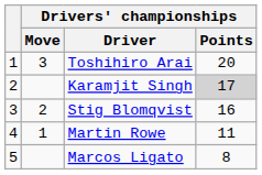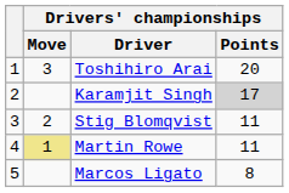 <table class="wikitable" style="font-size:85%;">
 <tr>
 <th rowspan="2"></th>
 <th colspan="3" nowrap>Drivers' championships</th>
 </tr>
 <tr>
 <th>Move</th>
 <th>Driver</th>
 <th>Points</th>
 </tr>
 <tr>
 <td align="center">1</td>
 <td align="center"> 3</td>
 <td> <a href='#'>Toshihiro Arai</a></td>
 <td align="center">20</td>
 </tr>
 <tr>
 <td align="center">2</td>
 <td align="center"></td>
 <td> <a href='#'>Karamjit Singh</a></td>
 <td align="center" style="background: lightgrey;">17</td>
 </tr>
 <tr>
 <td align="center">3</td>
 <td align="center"> 2</td>
 <td> <a href='#'>Stig Blomqvist</a></td>
-<td align="center">16</td>
+<td align="center">11</td>
 </tr>
 <tr>
 <td align="center">4</td>
-<td align="center"> 1</td>
+<td align="center" style="background: khaki;"> 1</td>
 <td> <a href='#'>Martin Rowe</a></td>
 <td align="center">11</td>
 </tr>
 <tr>
 <td align="center">5</td>
 <td align="center"></td>
 <td> <a href='#'>Marcos Ligato</a></td>
 <td align="center">8</td>
 </tr>
 </table>
